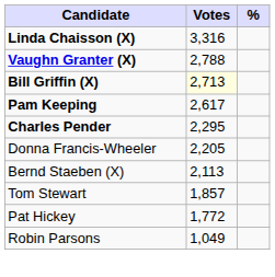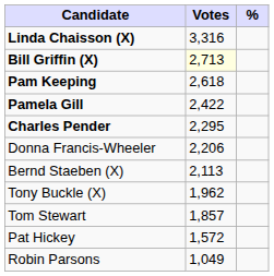 <table class="wikitable">
 <tr>
 <th style="background:#ddf; width:200px;">Candidate</th>
 <th style="background:#ddf; width:50px;">Votes</th>
 <th style="background:#ddf; width:30px;">%</th>
 </tr>
 <tr>
 <td><strong>Linda Chaisson (X)</strong></td>
 <td>3,316</td>
 <td></td>
 </tr>
 <tr>
-<td><strong><a href='#'>Vaughn Granter</a> (X)</strong></td>
-<td>2,788</td>
-<td></td>
-</tr>
-<tr>
 <td><strong>Bill Griffin (X)</strong></td>
 <td style="background: lightyellow;">2,713</td>
 <td></td>
 </tr>
 <tr>
 <td><strong>Pam Keeping</strong></td>
-<td>2,617</td>
+<td>2,618</td>
+<td></td>
+</tr>
+<tr>
+<td><strong>Pamela Gill</strong></td>
+<td>2,422</td>
 <td></td>
 </tr>
 <tr>
 <td><strong>Charles Pender</strong></td>
 <td>2,295</td>
 <td></td>
 </tr>
 <tr>
 <td>Donna Francis-Wheeler</td>
-<td>2,205</td>
+<td>2,206</td>
 <td></td>
 </tr>
 <tr>
 <td>Bernd Staeben (X)</td>
 <td>2,113</td>
+<td></td>
+</tr>
+<tr>
+<td>Tony Buckle (X)</td>
+<td>1,962</td>
 <td></td>
 </tr>
 <tr>
 <td>Tom Stewart</td>
 <td>1,857</td>
 <td></td>
 </tr>
 <tr>
 <td>Pat Hickey</td>
-<td>1,772</td>
+<td>1,572</td>
 <td></td>
 </tr>
 <tr>
 <td>Robin Parsons</td>
 <td>1,049</td>
 <td></td>
 </tr>
 </table>
